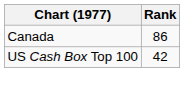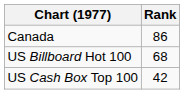 <table class="wikitable sortable">
 <tr>
 <th>Chart (1977)</th>
 <th>Rank</th>
 </tr>
 <tr>
 <td>Canada</td>
 <td style="text-align:center;">86</td>
 </tr>
 <tr>
+<td>US <em>Billboard</em> Hot 100</td>
+<td style="text-align:center;">68</td>
+</tr>
+<tr>
 <td>US <em>Cash Box</em> Top 100</td>
 <td style="text-align:center;">42</td>
 </tr>
 </table>
